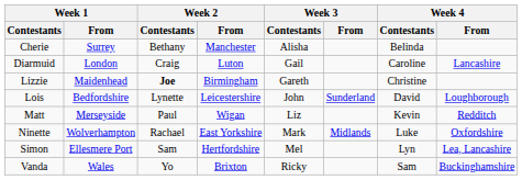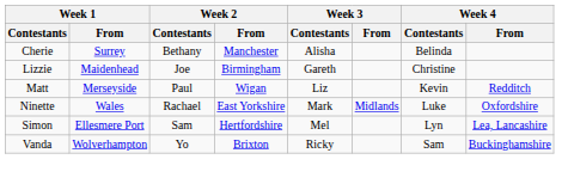 <table class="wikitable" style="text-align:center;">
 <tr>
 <th colspan="2">Week 1</th>
 <th colspan="2">Week 2</th>
 <th colspan="2">Week 3</th>
 <th colspan="2">Week 4</th>
 </tr>
 <tr>
 <th>Contestants</th>
 <th>From</th>
 <th>Contestants</th>
 <th>From</th>
 <th>Contestants</th>
 <th>From</th>
 <th>Contestants</th>
 <th>From</th>
 </tr>
 <tr>
 <td>Cherie</td>
 <td><a href='#'>Surrey</a></td>
 <td>Bethany</td>
 <td><a href='#'>Manchester</a></td>
 <td>Alisha</td>
 <td></td>
 <td>Belinda</td>
 <td></td>
 </tr>
 <tr>
-<td>Diarmuid</td>
-<td><a href='#'>London</a></td>
-<td>Craig</td>
-<td><a href='#'>Luton</a></td>
-<td>Gail</td>
-<td></td>
-<td>Caroline</td>
-<td><a href='#'>Lancashire</a></td>
-</tr>
-<tr>
 <td>Lizzie</td>
 <td><a href='#'>Maidenhead</a></td>
-<td><strong>Joe</strong></td>
+<td>Joe</td>
 <td><a href='#'>Birmingham</a></td>
 <td>Gareth</td>
 <td></td>
 <td>Christine</td>
 <td></td>
-</tr>
-<tr>
-<td>Lois</td>
-<td><a href='#'>Bedfordshire</a></td>
-<td>Lynette</td>
-<td><a href='#'>Leicestershire</a></td>
-<td>John</td>
-<td><a href='#'>Sunderland</a></td>
-<td>David</td>
-<td><a href='#'>Loughborough</a></td>
 </tr>
 <tr>
 <td>Matt</td>
 <td><a href='#'>Merseyside</a></td>
 <td>Paul</td>
 <td><a href='#'>Wigan</a></td>
 <td>Liz</td>
 <td></td>
 <td>Kevin</td>
 <td><a href='#'>Redditch</a></td>
 </tr>
 <tr>
 <td>Ninette</td>
-<td><a href='#'>Wolverhampton</a></td>
+<td><a href='#'>Wales</a></td>
 <td>Rachael</td>
 <td><a href='#'>East Yorkshire</a></td>
 <td>Mark</td>
 <td><a href='#'>Midlands</a></td>
 <td>Luke</td>
 <td><a href='#'>Oxfordshire</a></td>
 </tr>
 <tr>
 <td>Simon</td>
 <td><a href='#'>Ellesmere Port</a></td>
 <td>Sam</td>
 <td><a href='#'>Hertfordshire</a></td>
 <td>Mel</td>
 <td></td>
 <td>Lyn</td>
 <td><a href='#'>Lea, Lancashire</a></td>
 </tr>
 <tr>
 <td>Vanda</td>
-<td><a href='#'>Wales</a></td>
+<td><a href='#'>Wolverhampton</a></td>
 <td>Yo</td>
 <td><a href='#'>Brixton</a></td>
 <td>Ricky</td>
 <td></td>
 <td>Sam</td>
 <td><a href='#'>Buckinghamshire</a></td>
 </tr>
 </table>
